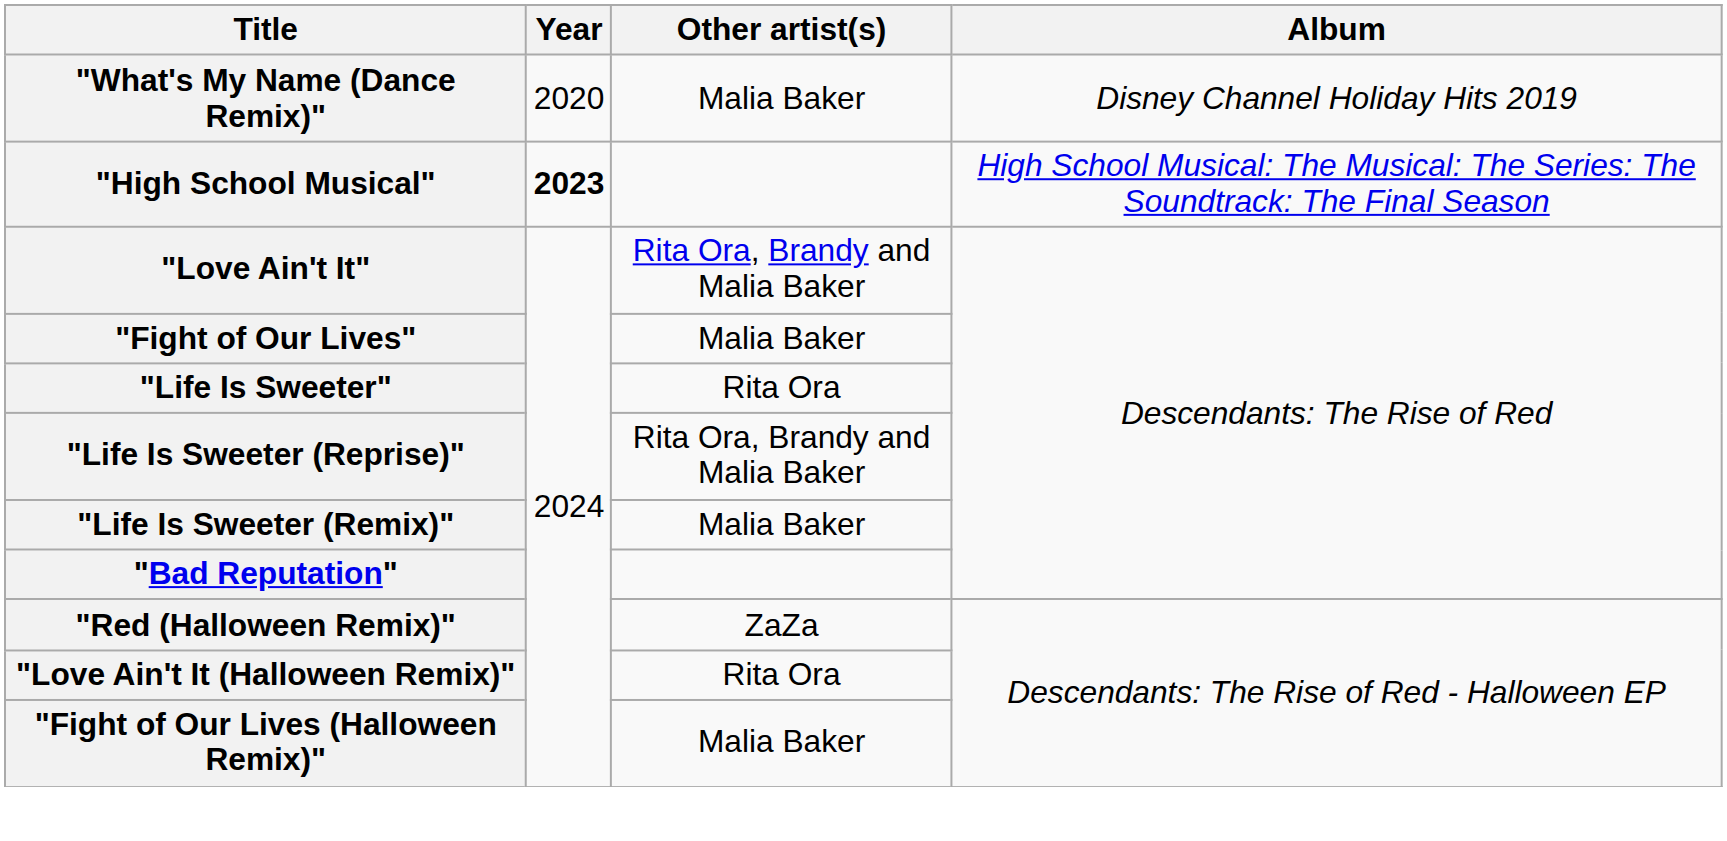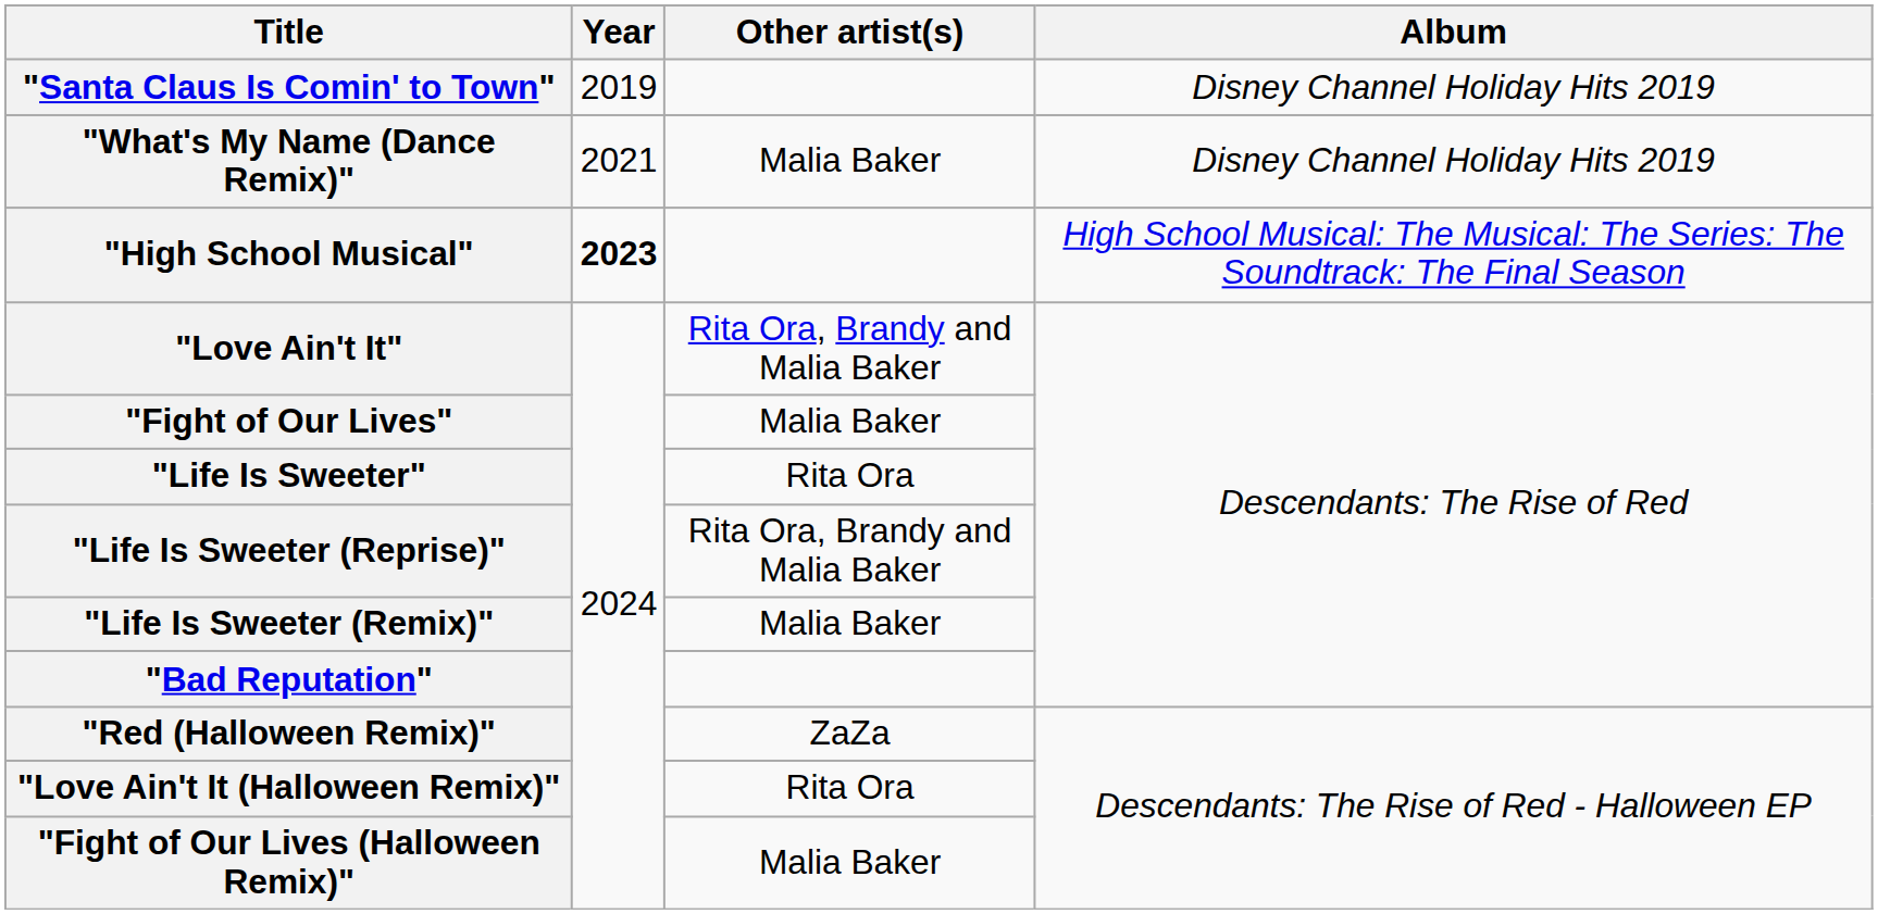 <table class="wikitable plainrowheaders" style="text-align:center">
 <tr>
 <th scope="col" style="width:16em;">Title</th>
 <th scope="col">Year</th>
 <th scope="col">Other artist(s)</th>
 <th scope="col">Album</th>
 </tr>
 <tr>
+<th scope="row">"<a href='#'>Santa Claus Is Comin' to Town</a>"</th>
+<td>2019</td>
+<td></td>
+<td><em>Disney Channel Holiday Hits 2019</em></td>
+</tr>
+<tr>
 <th scope="row">"What's My Name (Dance Remix)"</th>
-<td>2020</td>
+<td>2021</td>
 <td>Malia Baker</td>
 <td><em>Disney Channel Holiday Hits 2019</em></td>
 </tr>
 <tr>
 <th scope="row">"High School Musical"</th>
 <td><strong>2023</strong></td>
 <td></td>
 <td><em><a href='#'>High School Musical: The Musical: The Series: The Soundtrack: The Final Season</a></em></td>
 </tr>
 <tr>
 <th scope="row">"Love Ain't It"</th>
 <td rowspan="9">2024</td>
 <td><a href='#'>Rita Ora</a>, <a href='#'>Brandy</a> and Malia Baker</td>
 <td rowspan="6"><em>Descendants: The Rise of Red</em></td>
 </tr>
 <tr>
 <th scope="row">"Fight of Our Lives"</th>
 <td>Malia Baker</td>
 </tr>
 <tr>
 <th scope="row">"Life Is Sweeter"</th>
 <td>Rita Ora</td>
 </tr>
 <tr>
 <th scope="row">"Life Is Sweeter (Reprise)"</th>
 <td>Rita Ora, Brandy and Malia Baker</td>
 </tr>
 <tr>
 <th scope="row">"Life Is Sweeter (Remix)"</th>
 <td>Malia Baker</td>
 </tr>
 <tr>
 <th scope="row">"<a href='#'>Bad Reputation</a>"</th>
 <td></td>
 </tr>
 <tr>
 <th scope="row">"Red (Halloween Remix)"</th>
 <td>ZaZa</td>
 <td rowspan="3"><em>Descendants: The Rise of Red - Halloween EP</em></td>
 </tr>
 <tr>
 <th scope="row">"Love Ain't It (Halloween Remix)"</th>
 <td>Rita Ora</td>
 </tr>
 <tr>
 <th scope="row">"Fight of Our Lives (Halloween Remix)"</th>
 <td>Malia Baker</td>
 </tr>
 </table>
